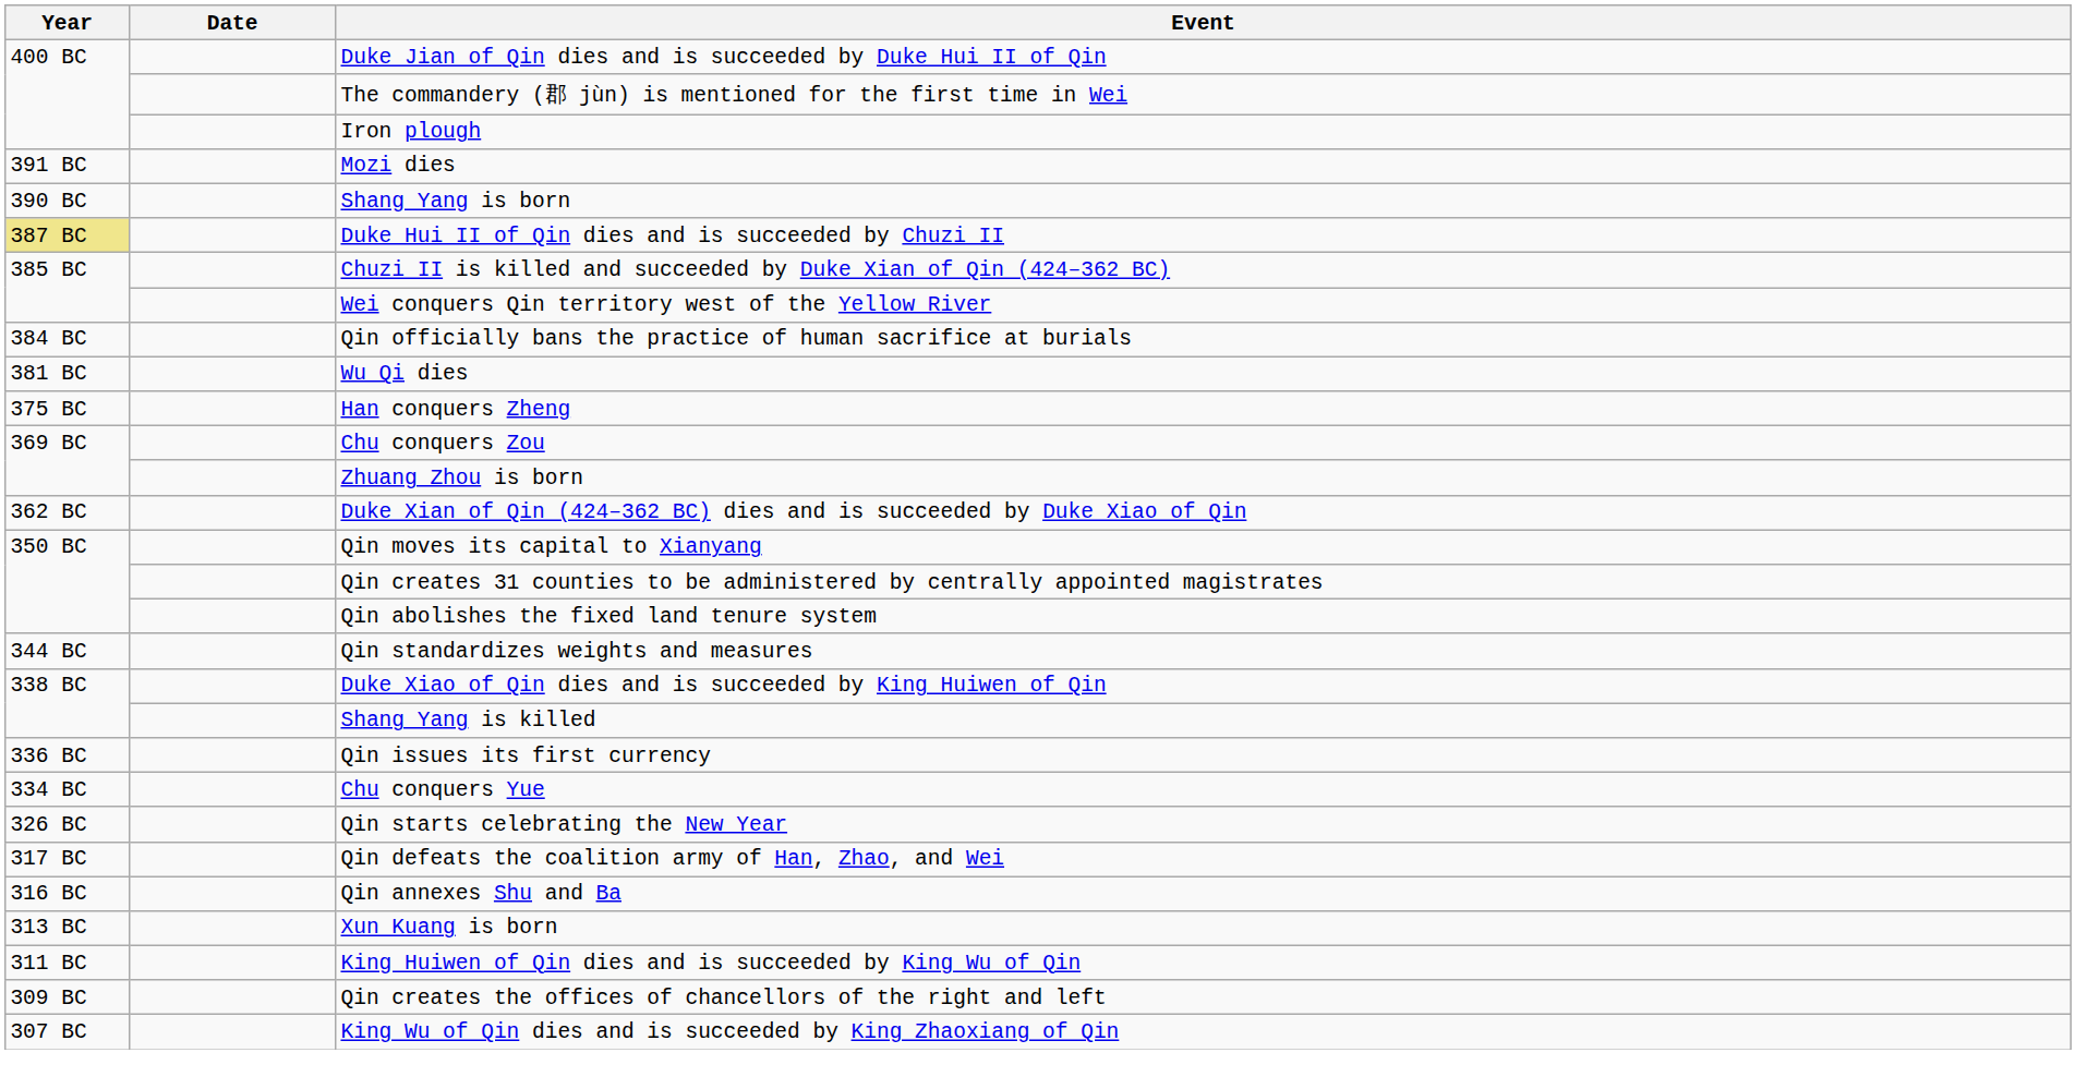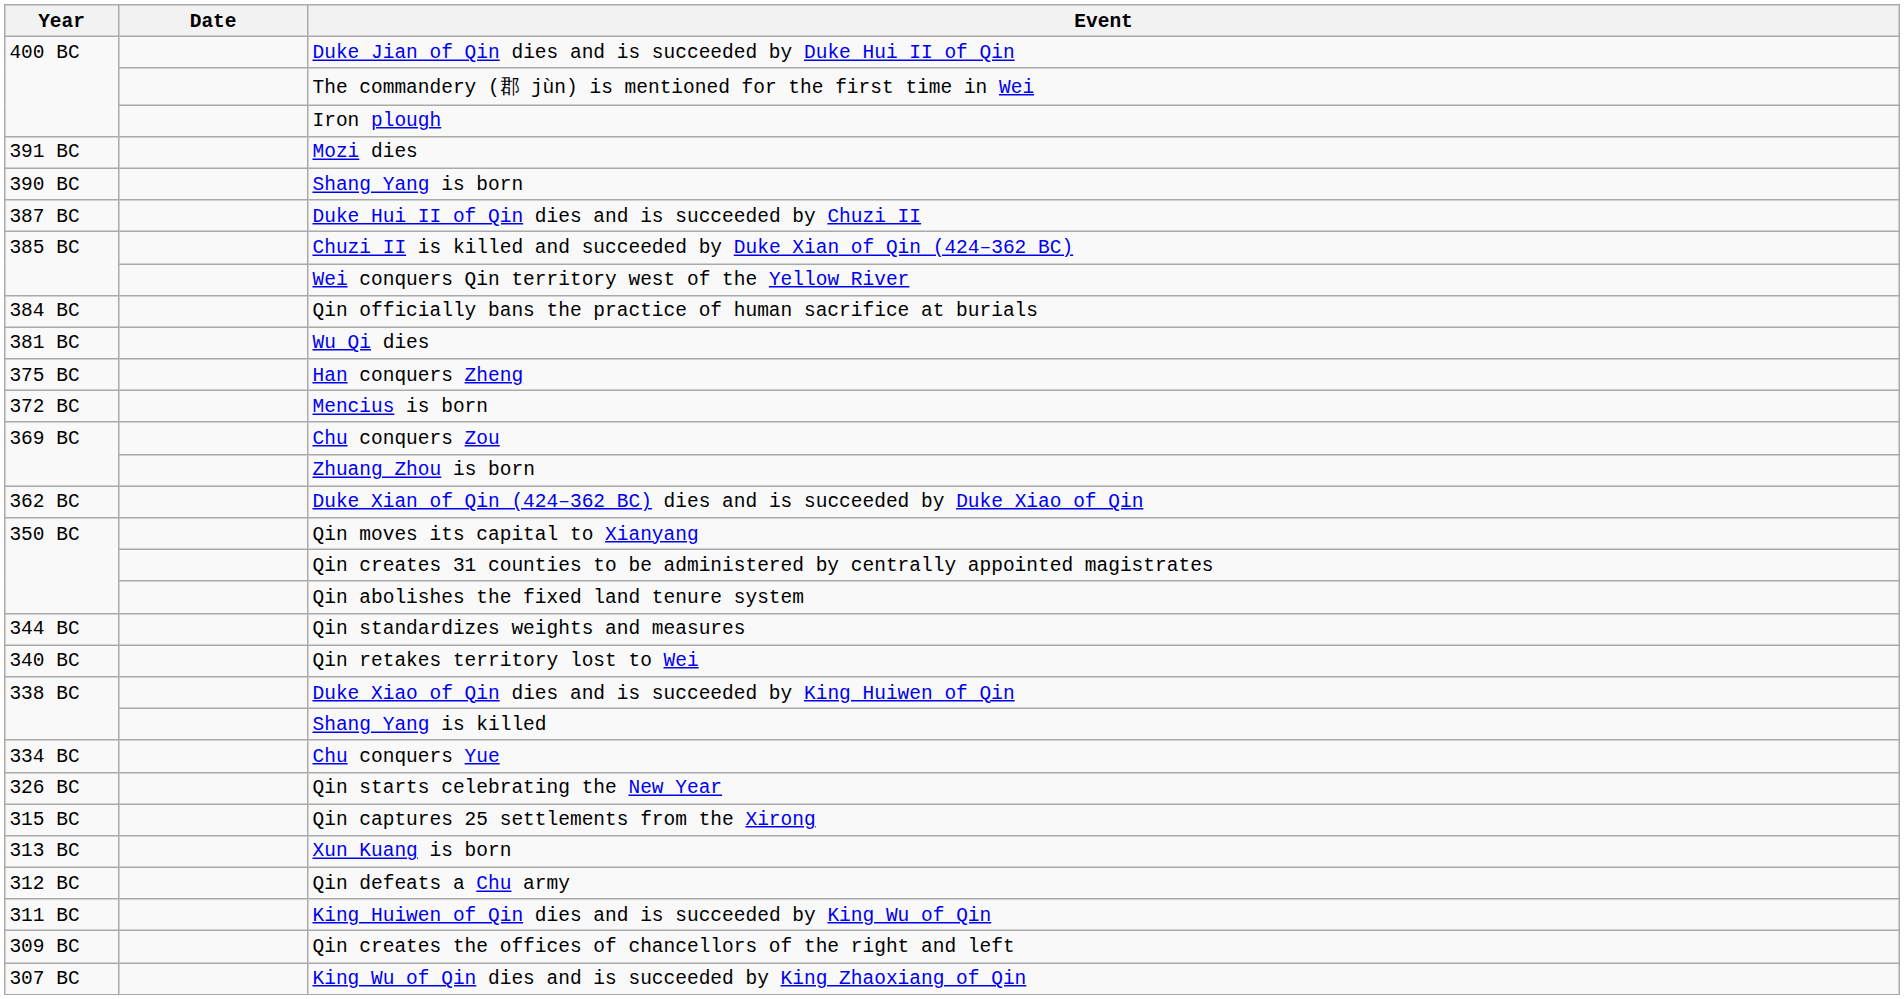 <table class="wikitable" width="100%">
 <tr>
 <th style="width:6%">Year</th>
 <th style="width:10%">Date</th>
 <th>Event</th>
 </tr>
 <tr>
 <td rowspan="3" valign="top">400 BC</td>
 <td></td>
 <td><a href='#'>Duke Jian of Qin</a> dies and is succeeded by <a href='#'>Duke Hui II of Qin</a></td>
 </tr>
 <tr>
 <td></td>
 <td>The commandery (郡 jùn) is mentioned for the first time in <a href='#'>Wei</a></td>
 </tr>
 <tr>
 <td></td>
 <td>Iron <a href='#'>plough</a></td>
 </tr>
 <tr>
 <td>391 BC</td>
 <td></td>
 <td><a href='#'>Mozi</a> dies</td>
 </tr>
 <tr>
 <td>390 BC</td>
 <td></td>
 <td><a href='#'>Shang Yang</a> is born</td>
 </tr>
 <tr>
-<td style="background: khaki;">387 BC</td>
+<td>387 BC</td>
 <td></td>
 <td><a href='#'>Duke Hui II of Qin</a> dies and is succeeded by <a href='#'>Chuzi II</a></td>
 </tr>
 <tr>
 <td rowspan="2" valign="top">385 BC</td>
 <td></td>
 <td><a href='#'>Chuzi II</a> is killed and succeeded by <a href='#'>Duke Xian of Qin (424–362 BC)</a></td>
 </tr>
 <tr>
 <td></td>
 <td><a href='#'>Wei</a> conquers Qin territory west of the <a href='#'>Yellow River</a></td>
 </tr>
 <tr>
 <td>384 BC</td>
 <td></td>
 <td>Qin officially bans the practice of human sacrifice at burials</td>
 </tr>
 <tr>
 <td>381 BC</td>
 <td></td>
 <td><a href='#'>Wu Qi</a> dies</td>
 </tr>
 <tr>
 <td>375 BC</td>
 <td></td>
 <td><a href='#'>Han</a> conquers <a href='#'>Zheng</a></td>
+</tr>
+<tr>
+<td>372 BC</td>
+<td></td>
+<td><a href='#'>Mencius</a> is born</td>
 </tr>
 <tr>
 <td rowspan="2" valign="top">369 BC</td>
 <td></td>
 <td><a href='#'>Chu</a> conquers <a href='#'>Zou</a></td>
 </tr>
 <tr>
 <td></td>
 <td><a href='#'>Zhuang Zhou</a> is born</td>
 </tr>
 <tr>
 <td>362 BC</td>
 <td></td>
 <td><a href='#'>Duke Xian of Qin (424–362 BC)</a> dies and is succeeded by <a href='#'>Duke Xiao of Qin</a></td>
 </tr>
 <tr>
 <td rowspan="3" valign="top">350 BC</td>
 <td></td>
 <td>Qin moves its capital to <a href='#'>Xianyang</a></td>
 </tr>
 <tr>
 <td></td>
 <td>Qin creates 31 counties to be administered by centrally appointed magistrates</td>
 </tr>
 <tr>
 <td></td>
 <td>Qin abolishes the fixed land tenure system</td>
 </tr>
 <tr>
 <td>344 BC</td>
 <td></td>
 <td>Qin standardizes weights and measures</td>
 </tr>
 <tr>
+<td>340 BC</td>
+<td></td>
+<td>Qin retakes territory lost to <a href='#'>Wei</a></td>
+</tr>
+<tr>
 <td rowspan="2" valign="top">338 BC</td>
 <td></td>
 <td><a href='#'>Duke Xiao of Qin</a> dies and is succeeded by <a href='#'>King Huiwen of Qin</a></td>
 </tr>
 <tr>
 <td></td>
 <td><a href='#'>Shang Yang</a> is killed</td>
-</tr>
-<tr>
-<td>336 BC</td>
-<td></td>
-<td>Qin issues its first currency</td>
 </tr>
 <tr>
 <td>334 BC</td>
 <td></td>
 <td><a href='#'>Chu</a> conquers <a href='#'>Yue</a></td>
 </tr>
 <tr>
 <td>326 BC</td>
 <td></td>
 <td>Qin starts celebrating the <a href='#'>New Year</a></td>
 </tr>
 <tr>
-<td>317 BC</td>
+<td>315 BC</td>
 <td></td>
-<td>Qin defeats the coalition army of <a href='#'>Han</a>, <a href='#'>Zhao</a>, and <a href='#'>Wei</a></td>
-</tr>
-<tr>
-<td>316 BC</td>
-<td></td>
-<td>Qin annexes <a href='#'>Shu</a> and <a href='#'>Ba</a></td>
+<td>Qin captures 25 settlements from the <a href='#'>Xirong</a></td>
 </tr>
 <tr>
 <td>313 BC</td>
 <td></td>
 <td><a href='#'>Xun Kuang</a> is born</td>
+</tr>
+<tr>
+<td>312 BC</td>
+<td></td>
+<td>Qin defeats a <a href='#'>Chu</a> army</td>
 </tr>
 <tr>
 <td>311 BC</td>
 <td></td>
 <td><a href='#'>King Huiwen of Qin</a> dies and is succeeded by <a href='#'>King Wu of Qin</a></td>
 </tr>
 <tr>
 <td>309 BC</td>
 <td></td>
 <td>Qin creates the offices of chancellors of the right and left</td>
 </tr>
 <tr>
 <td>307 BC</td>
 <td></td>
 <td><a href='#'>King Wu of Qin</a> dies and is succeeded by <a href='#'>King Zhaoxiang of Qin</a></td>
 </tr>
 </table>
